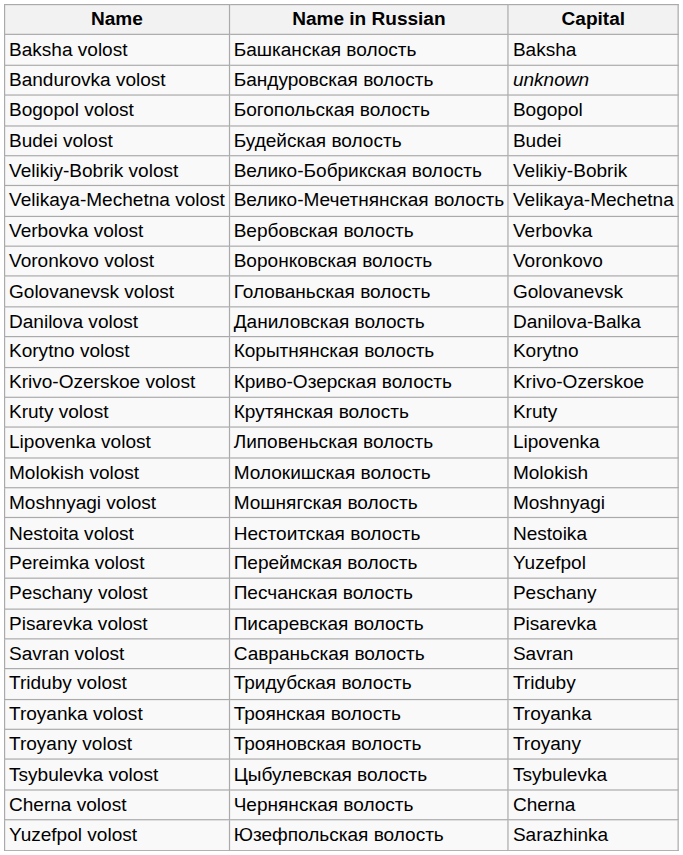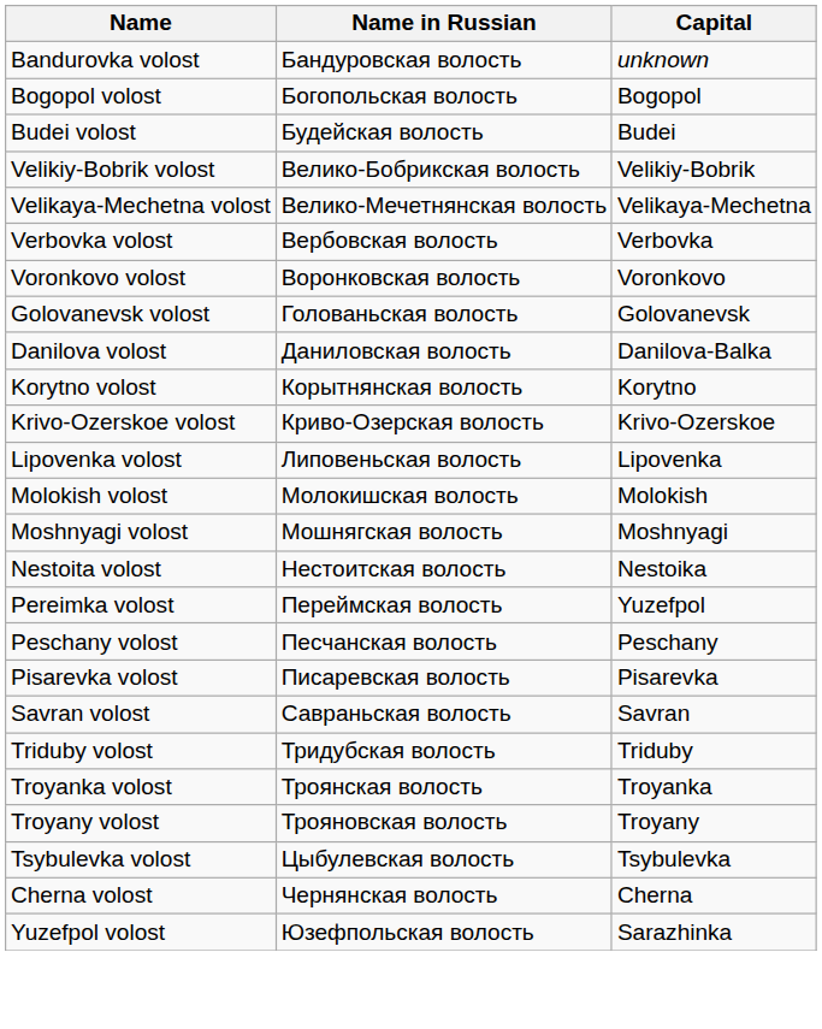 <table class="wikitable sortable">
 <tr>
 <th>Name</th>
 <th>Name in Russian</th>
 <th>Capital</th>
-</tr>
-<tr>
-<td>Baksha volost</td>
-<td>Башканская волость</td>
-<td>Baksha</td>
 </tr>
 <tr>
 <td>Bandurovka volost</td>
 <td>Бандуровская волость</td>
 <td><em>unknown</em></td>
 </tr>
 <tr>
 <td>Bogopol volost</td>
 <td>Богопольская волость</td>
 <td>Bogopol</td>
 </tr>
 <tr>
 <td>Budei volost</td>
 <td>Будейская волость</td>
 <td>Budei</td>
 </tr>
 <tr>
 <td>Velikiy-Bobrik volost</td>
 <td>Велико-Бобрикская волость</td>
 <td>Velikiy-Bobrik</td>
 </tr>
 <tr>
 <td>Velikaya-Mechetna volost</td>
 <td>Велико-Мечетнянская волость</td>
 <td>Velikaya-Mechetna</td>
 </tr>
 <tr>
 <td>Verbovka volost</td>
 <td>Вербовская волость</td>
 <td>Verbovka</td>
 </tr>
 <tr>
 <td>Voronkovo volost</td>
 <td>Воронковская волость</td>
 <td>Voronkovo</td>
 </tr>
 <tr>
 <td>Golovanevsk volost</td>
 <td>Голованьская волость</td>
 <td>Golovanevsk</td>
 </tr>
 <tr>
 <td>Danilova volost</td>
 <td>Даниловская волость</td>
 <td>Danilova-Balka</td>
 </tr>
 <tr>
 <td>Korytno volost</td>
 <td>Корытнянская волость</td>
 <td>Korytno</td>
 </tr>
 <tr>
 <td>Krivo-Ozerskoe volost</td>
 <td>Криво-Озерская волость</td>
 <td>Krivo-Ozerskoe</td>
-</tr>
-<tr>
-<td>Kruty volost</td>
-<td>Крутянская волость</td>
-<td>Kruty</td>
 </tr>
 <tr>
 <td>Lipovenka volost</td>
 <td>Липовеньская волость</td>
 <td>Lipovenka</td>
 </tr>
 <tr>
 <td>Molokish volost</td>
 <td>Молокишская волость</td>
 <td>Molokish</td>
 </tr>
 <tr>
 <td>Moshnyagi volost</td>
 <td>Мошнягская волость</td>
 <td>Moshnyagi</td>
 </tr>
 <tr>
 <td>Nestoita volost</td>
 <td>Нестоитская волость</td>
 <td>Nestoika</td>
 </tr>
 <tr>
 <td>Pereimka volost</td>
 <td>Переймская волость</td>
 <td>Yuzefpol</td>
 </tr>
 <tr>
 <td>Peschany volost</td>
 <td>Песчанская волость</td>
 <td>Peschany</td>
 </tr>
 <tr>
 <td>Pisarevka volost</td>
 <td>Писаревская волость</td>
 <td>Pisarevka</td>
 </tr>
 <tr>
 <td>Savran volost</td>
 <td>Савраньская волость</td>
 <td>Savran</td>
 </tr>
 <tr>
 <td>Triduby volost</td>
 <td>Тридубская волость</td>
 <td>Triduby</td>
 </tr>
 <tr>
 <td>Troyanka volost</td>
 <td>Троянская волость</td>
 <td>Troyanka</td>
 </tr>
 <tr>
 <td>Troyany volost</td>
 <td>Трояновская волость</td>
 <td>Troyany</td>
 </tr>
 <tr>
 <td>Tsybulevka volost</td>
 <td>Цыбулевская волость</td>
 <td>Tsybulevka</td>
 </tr>
 <tr>
 <td>Cherna volost</td>
 <td>Чернянская волость</td>
 <td>Cherna</td>
 </tr>
 <tr>
 <td>Yuzefpol volost</td>
 <td>Юзефпольская волость</td>
 <td>Sarazhinka</td>
 </tr>
 </table>
